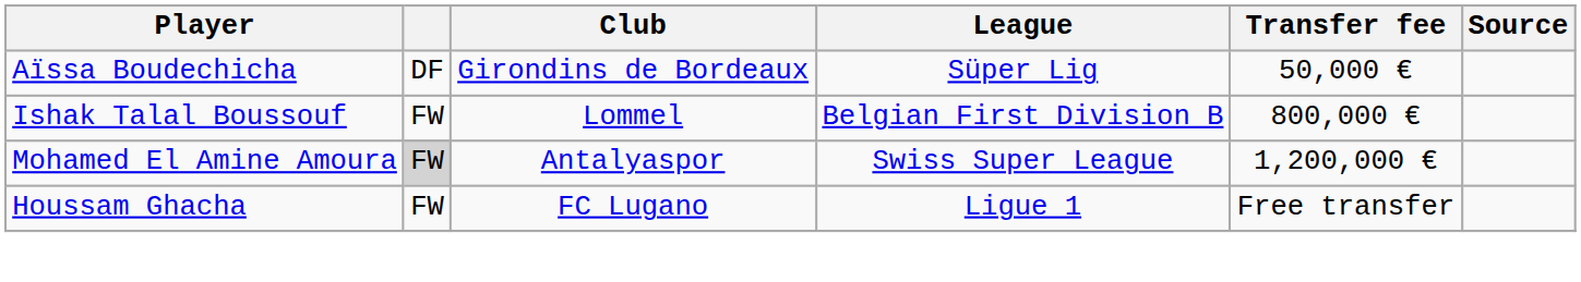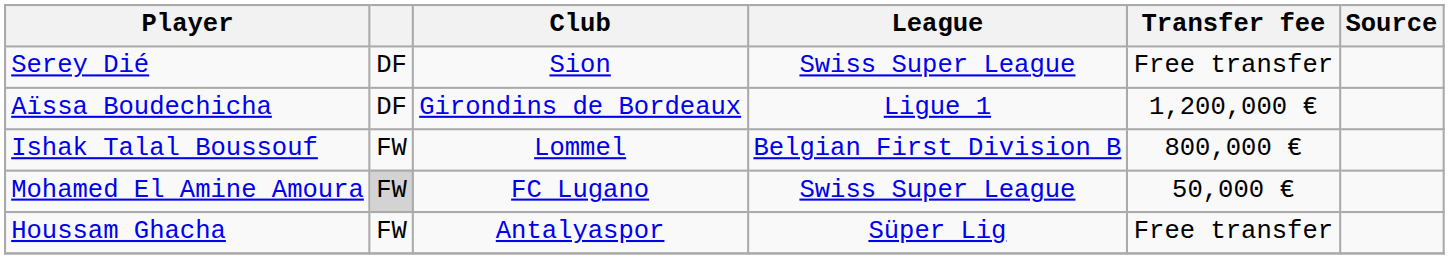 <table class="wikitable plainrowheaders sortable" style="text-align:center;font-size:95%">
 <tr>
 <th>Player</th>
 <th></th>
 <th>Club</th>
 <th>League</th>
 <th>Transfer fee</th>
 <th>Source</th>
 </tr>
 <tr>
+<td align="left"> <a href='#'>Serey Dié</a></td>
+<td>DF</td>
+<td><a href='#'>Sion</a></td>
+<td> <a href='#'>Swiss Super League</a></td>
+<td>Free transfer</td>
+<td></td>
+</tr>
+<tr>
 <td align="left"> <a href='#'>Aïssa Boudechicha</a></td>
 <td>DF</td>
 <td><a href='#'>Girondins de Bordeaux</a></td>
-<td> <a href='#'>Süper Lig</a></td>
-<td>50,000 €</td>
+<td> <a href='#'>Ligue 1</a></td>
+<td>1,200,000 €</td>
 <td></td>
 </tr>
 <tr>
 <td align="left"> <a href='#'>Ishak Talal Boussouf</a></td>
 <td>FW</td>
 <td><a href='#'>Lommel</a></td>
 <td> <a href='#'>Belgian First Division B</a></td>
 <td>800,000 €</td>
 <td></td>
 </tr>
 <tr>
 <td align="left"> <a href='#'>Mohamed El Amine Amoura</a></td>
 <td style="background: lightgrey;">FW</td>
-<td><a href='#'>Antalyaspor</a></td>
+<td><a href='#'>FC Lugano</a></td>
 <td> <a href='#'>Swiss Super League</a></td>
-<td>1,200,000 €</td>
+<td>50,000 €</td>
 <td></td>
 </tr>
 <tr>
 <td align="left"> <a href='#'>Houssam Ghacha</a></td>
 <td>FW</td>
-<td><a href='#'>FC Lugano</a></td>
-<td> <a href='#'>Ligue 1</a></td>
+<td><a href='#'>Antalyaspor</a></td>
+<td> <a href='#'>Süper Lig</a></td>
 <td>Free transfer</td>
 <td></td>
 </tr>
 <tr>
 </tr>
 </table>
